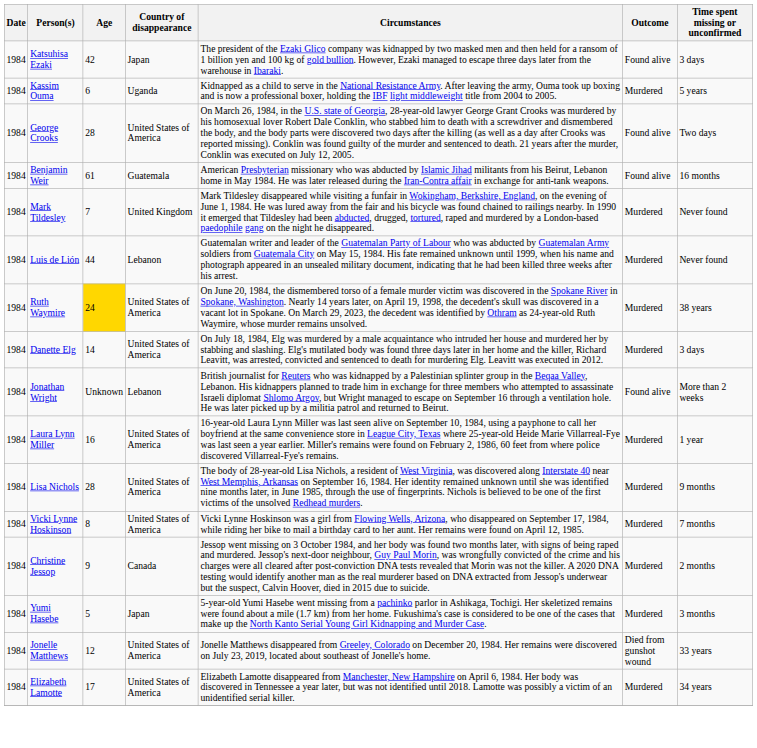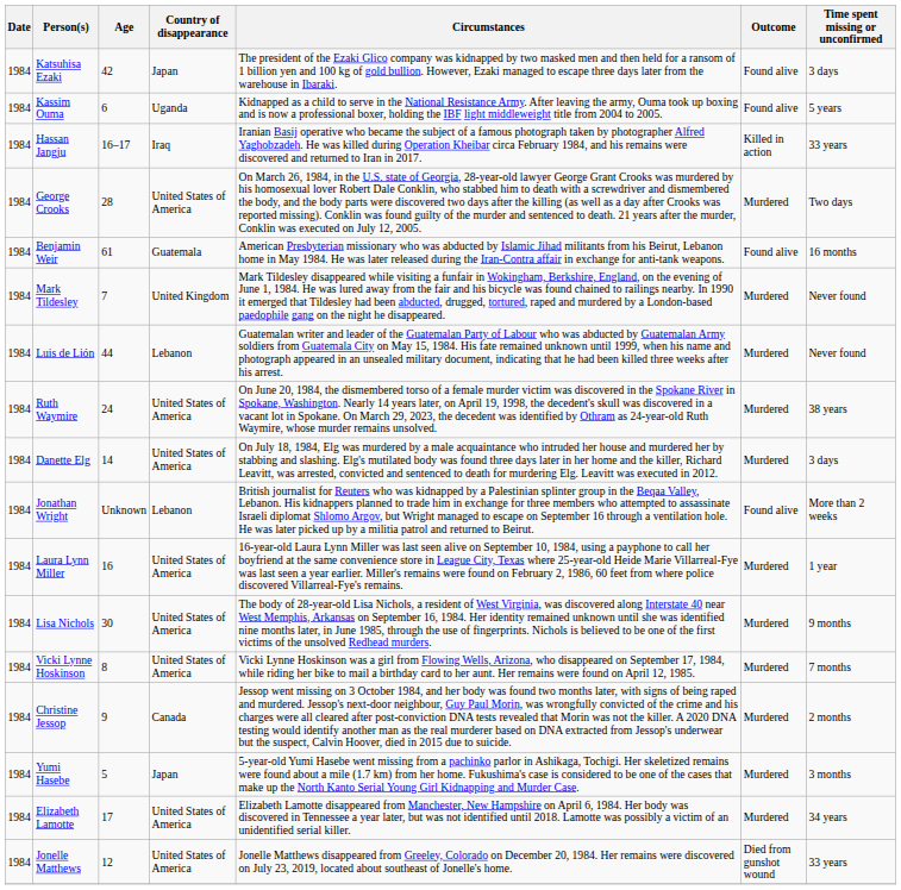 <table class="wikitable sortable zebra">
 <tr>
 <th data-sort-type="isoDate">Date</th>
 <th data-sort-type="text">Person(s)</th>
 <th data-sort-type="text">Age</th>
 <th>Country of disappearance</th>
 <th class="unsortable">Circumstances</th>
 <th data-sort-type="text">Outcome</th>
 <th data-sort-type="value">Time spent missing or unconfirmed</th>
 </tr>
 <tr>
 <td>1984</td>
 <td><a href='#'>Katsuhisa Ezaki</a></td>
 <td>42</td>
 <td>Japan</td>
 <td>The president of the <a href='#'>Ezaki Glico</a> company was kidnapped by two masked men and then held for a ransom of 1 billion yen and 100 kg of <a href='#'>gold bullion</a>. However, Ezaki managed to escape three days later from the warehouse in <a href='#'>Ibaraki</a>.</td>
 <td>Found alive</td>
 <td>3 days</td>
 </tr>
 <tr>
 <td>1984</td>
 <td><a href='#'>Kassim Ouma</a></td>
 <td>6</td>
 <td>Uganda</td>
 <td>Kidnapped as a child to serve in the <a href='#'>National Resistance Army</a>. After leaving the army, Ouma took up boxing and is now a professional boxer, holding the <a href='#'>IBF</a> <a href='#'>light middleweight</a> title from 2004 to 2005.</td>
-<td>Murdered</td>
+<td>Found alive</td>
 <td>5 years</td>
+</tr>
+<tr>
+<td>1984</td>
+<td><a href='#'>Hassan Jangju</a></td>
+<td>16–17</td>
+<td>Iraq</td>
+<td>Iranian <a href='#'>Basij</a> operative who became the subject of a famous photograph taken by photographer <a href='#'>Alfred Yaghobzadeh</a>. He was killed during <a href='#'>Operation Kheibar</a> circa February 1984, and his remains were discovered and returned to Iran in 2017.</td>
+<td>Killed in action</td>
+<td>33 years</td>
 </tr>
 <tr>
 <td>1984</td>
 <td><a href='#'>George Crooks</a></td>
 <td>28</td>
 <td>United States of America</td>
 <td>On March 26, 1984, in the <a href='#'>U.S. state of Georgia</a>, 28-year-old lawyer George Grant Crooks was murdered by his homosexual lover Robert Dale Conklin, who stabbed him to death with a screwdriver and dismembered the body, and the body parts were discovered two days after the killing (as well as a day after Crooks was reported missing). Conklin was found guilty of the murder and sentenced to death. 21 years after the murder, Conklin was executed on July 12, 2005.</td>
-<td>Found alive</td>
+<td>Murdered</td>
 <td>Two days</td>
 </tr>
 <tr>
 <td>1984</td>
 <td><a href='#'>Benjamin Weir</a></td>
 <td>61</td>
 <td>Guatemala</td>
 <td>American <a href='#'>Presbyterian</a> missionary who was abducted by <a href='#'>Islamic Jihad</a> militants from his Beirut, Lebanon home in May 1984. He was later released during the <a href='#'>Iran-Contra affair</a> in exchange for anti-tank weapons.</td>
 <td>Found alive</td>
 <td>16 months</td>
 </tr>
 <tr>
 <td data-sort-value="1984-06-01">1984</td>
 <td><a href='#'>Mark Tildesley</a></td>
 <td data-sort-value="007">7</td>
 <td>United Kingdom</td>
 <td>Mark Tildesley disappeared while visiting a funfair in <a href='#'>Wokingham, Berkshire, England</a>, on the evening of June 1, 1984. He was lured away from the fair and his bicycle was found chained to railings nearby. In 1990 it emerged that Tildesley had been <a href='#'>abducted</a>, drugged, <a href='#'>tortured</a>, raped and murdered by a London-based <a href='#'>paedophile</a> <a href='#'>gang</a> on the night he disappeared.</td>
 <td>Murdered</td>
 <td data-sort-value="0000">Never found</td>
 </tr>
 <tr>
 <td>1984</td>
 <td><a href='#'>Luis de Lión</a></td>
 <td>44</td>
 <td>Lebanon</td>
 <td>Guatemalan writer and leader of the <a href='#'>Guatemalan Party of Labour</a> who was abducted by <a href='#'>Guatemalan Army</a> soldiers from <a href='#'>Guatemala City</a> on May 15, 1984. His fate remained unknown until 1999, when his name and photograph appeared in an unsealed military document, indicating that he had been killed three weeks after his arrest.</td>
 <td>Murdered</td>
 <td>Never found</td>
 </tr>
 <tr>
 <td data-sort-value="1984-06-20">1984</td>
 <td><a href='#'>Ruth Waymire</a></td>
-<td style="background: gold;">24</td>
+<td>24</td>
 <td>United States of America</td>
 <td>On June 20, 1984, the dismembered torso of a female murder victim was discovered in the <a href='#'>Spokane River</a> in <a href='#'>Spokane, Washington</a>. Nearly 14 years later, on April 19, 1998, the decedent's skull was discovered in a vacant lot in Spokane. On March 29, 2023, the decedent was identified by <a href='#'>Othram</a> as 24-year-old Ruth Waymire, whose murder remains unsolved.</td>
 <td>Murdered</td>
 <td data-sort-value="14161">38 years</td>
 </tr>
 <tr>
 <td data-sort-value="1984-07-18">1984</td>
 <td><a href='#'>Danette Elg</a></td>
 <td>14</td>
 <td>United States of America</td>
 <td>On July 18, 1984, Elg was murdered by a male acquaintance who intruded her house and murdered her by stabbing and slashing. Elg's mutilated body was found three days later in her home and the killer, Richard Leavitt, was arrested, convicted and sentenced to death for murdering Elg. Leavitt was executed in 2012.</td>
 <td>Murdered</td>
 <td data-sort-value="14161">3 days</td>
 </tr>
 <tr>
 <td>1984</td>
 <td><a href='#'>Jonathan Wright</a></td>
 <td>Unknown</td>
 <td>Lebanon</td>
 <td>British journalist for <a href='#'>Reuters</a> who was kidnapped by a Palestinian splinter group in the <a href='#'>Beqaa Valley</a>, Lebanon. His kidnappers planned to trade him in exchange for three members who attempted to assassinate Israeli diplomat <a href='#'>Shlomo Argov</a>, but Wright managed to escape on September 16 through a ventilation hole. He was later picked up by a militia patrol and returned to Beirut.</td>
 <td>Found alive</td>
 <td>More than 2 weeks</td>
 </tr>
 <tr>
 <td data-sort-value="1984-09-10">1984</td>
 <td><a href='#'>Laura Lynn Miller</a></td>
 <td data-sort-value="016">16</td>
 <td>United States of America</td>
 <td>16-year-old Laura Lynn Miller was last seen alive on September 10, 1984, using a payphone to call her boyfriend at the same convenience store in <a href='#'>League City, Texas</a> where 25-year-old Heide Marie Villarreal-Fye was last seen a year earlier. Miller's remains were found on February 2, 1986, 60 feet from where police discovered Villarreal-Fye's remains.</td>
 <td>Murdered</td>
 <td data-sort-value="0510">1 year</td>
 </tr>
 <tr>
 <td data-sort-value="1984-09-16">1984</td>
 <td><a href='#'>Lisa Nichols</a></td>
-<td>28</td>
+<td>30</td>
 <td>United States of America</td>
 <td>The body of 28-year-old Lisa Nichols, a resident of <a href='#'>West Virginia</a>, was discovered along <a href='#'>Interstate 40</a> near <a href='#'>West Memphis, Arkansas</a> on September 16, 1984. Her identity remained unknown until she was identified nine months later, in June 1985, through the use of fingerprints. Nichols is believed to be one of the first victims of the unsolved <a href='#'>Redhead murders</a>.</td>
 <td>Murdered</td>
 <td data-sort-value="0273">9 months</td>
 </tr>
 <tr>
 <td data-sort-value="1984-09-17">1984</td>
 <td><a href='#'>Vicki Lynne Hoskinson</a></td>
 <td data-sort-value="008">8</td>
 <td>United States of America</td>
 <td>Vicki Lynne Hoskinson was a girl from <a href='#'>Flowing Wells, Arizona</a>, who disappeared on September 17, 1984, while riding her bike to mail a birthday card to her aunt. Her remains were found on April 12, 1985.</td>
 <td>Murdered</td>
 <td data-sort-value="0217">7 months</td>
 </tr>
 <tr>
 <td>1984</td>
 <td><a href='#'>Christine Jessop</a></td>
 <td>9</td>
 <td>Canada</td>
 <td>Jessop went missing on 3 October 1984, and her body was found two months later, with signs of being raped and murdered. Jessop's next-door neighbour, <a href='#'>Guy Paul Morin</a>, was wrongfully convicted of the crime and his charges were all cleared after post-conviction DNA tests revealed that Morin was not the killer. A 2020 DNA testing would identify another man as the real murderer based on DNA extracted from Jessop's underwear but the suspect, Calvin Hoover, died in 2015 due to suicide.</td>
 <td>Murdered</td>
 <td>2 months</td>
 </tr>
 <tr>
 <td>1984</td>
 <td><a href='#'>Yumi Hasebe</a></td>
 <td>5</td>
 <td>Japan</td>
 <td>5-year-old Yumi Hasebe went missing from a <a href='#'>pachinko</a> parlor in Ashikaga, Tochigi. Her skeletized remains were found about a mile (1.7 km) from her home. Fukushima's case is considered to be one of the cases that make up the <a href='#'>North Kanto Serial Young Girl Kidnapping and Murder Case</a>.</td>
 <td>Murdered</td>
 <td>3 months</td>
 </tr>
 <tr>
+<td data-sort-value="1984-04-06">1984</td>
+<td><a href='#'>Elizabeth Lamotte</a></td>
+<td>17</td>
+<td>United States of America</td>
+<td>Elizabeth Lamotte disappeared from <a href='#'>Manchester, New Hampshire</a> on April 6, 1984. Her body was discovered in Tennessee a year later, but was not identified until 2018. Lamotte was possibly a victim of an unidentified serial killer.</td>
+<td>Murdered</td>
+<td data-sort-value="12410">34 years</td>
+</tr>
+<tr>
 <td data-sort-value="1984-12-20">1984</td>
 <td><a href='#'>Jonelle Matthews</a></td>
 <td>12</td>
 <td>United States of America</td>
 <td>Jonelle Matthews disappeared from <a href='#'>Greeley, Colorado</a> on December 20, 1984. Her remains were discovered on July 23, 2019, located about  southeast of Jonelle's home.</td>
 <td>Died from gunshot wound</td>
 <td data-sort-value="12410">33 years</td>
 </tr>
 <tr>
-<td data-sort-value="1984-04-06">1984</td>
-<td><a href='#'>Elizabeth Lamotte</a></td>
-<td>17</td>
-<td>United States of America</td>
-<td>Elizabeth Lamotte disappeared from <a href='#'>Manchester, New Hampshire</a> on April 6, 1984. Her body was discovered in Tennessee a year later, but was not identified until 2018. Lamotte was possibly a victim of an unidentified serial killer.</td>
-<td>Murdered</td>
-<td data-sort-value="12410">34 years</td>
-</tr>
-<tr>
 </tr>
 </table>
